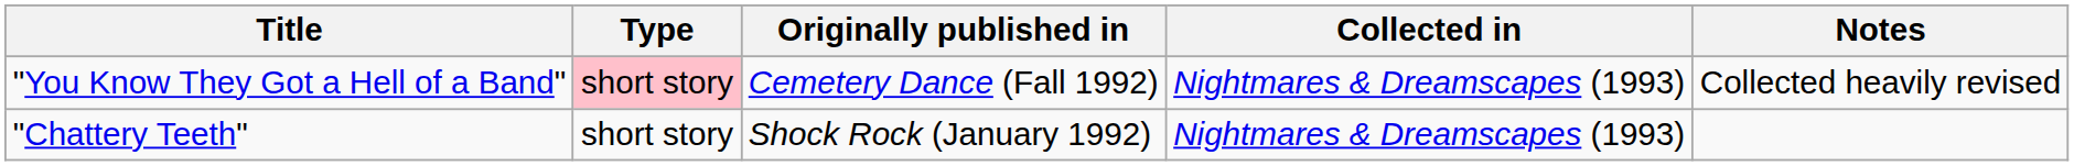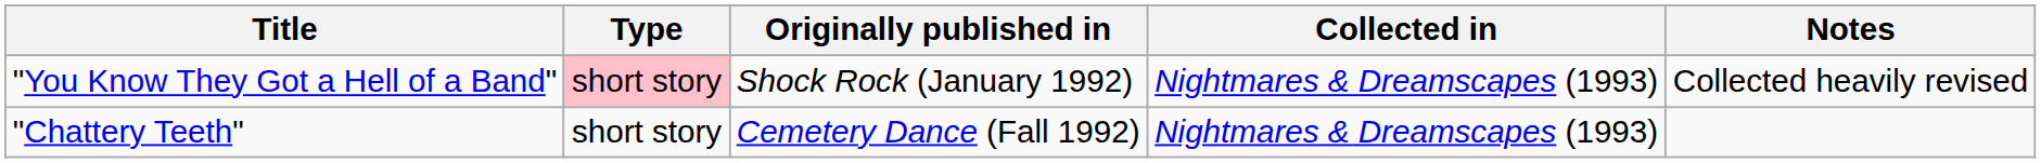 <table class="wikitable">
 <tr>
 <th>Title</th>
 <th>Type</th>
 <th>Originally published in</th>
 <th>Collected in</th>
 <th>Notes</th>
 </tr>
 <tr>
 <td>"<a href='#'>You Know They Got a Hell of a Band</a>"</td>
 <td style="background: pink;">short story</td>
-<td><em><a href='#'>Cemetery Dance</a></em> (Fall 1992)</td>
+<td><em>Shock Rock</em> (January 1992)</td>
 <td><em><a href='#'>Nightmares & Dreamscapes</a></em> (1993)</td>
 <td>Collected heavily revised</td>
 </tr>
 <tr>
 <td>"<a href='#'>Chattery Teeth</a>"</td>
 <td>short story</td>
-<td><em>Shock Rock</em> (January 1992)</td>
+<td><em><a href='#'>Cemetery Dance</a></em> (Fall 1992)</td>
 <td><em><a href='#'>Nightmares & Dreamscapes</a></em> (1993)</td>
 <td></td>
 </tr>
 </table>
